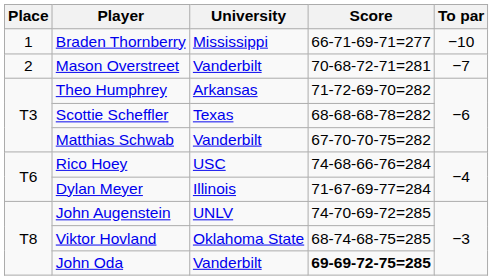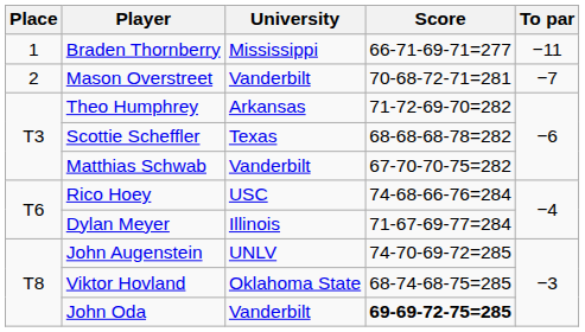 <table class="wikitable">
 <tr>
 <th>Place</th>
 <th>Player</th>
 <th>University</th>
 <th>Score</th>
 <th>To par</th>
 </tr>
 <tr>
 <td align=center>1</td>
 <td><a href='#'>Braden Thornberry</a></td>
 <td><a href='#'>Mississippi</a></td>
 <td>66-71-69-71=277</td>
-<td align=center>−10</td>
+<td align=center>−11</td>
 </tr>
 <tr>
 <td align=center>2</td>
 <td><a href='#'>Mason Overstreet</a></td>
 <td><a href='#'>Vanderbilt</a></td>
 <td>70-68-72-71=281</td>
 <td align=center>−7</td>
 </tr>
 <tr>
 <td align=center rowspan=3>T3</td>
 <td><a href='#'>Theo Humphrey</a></td>
 <td><a href='#'>Arkansas</a></td>
 <td>71-72-69-70=282</td>
 <td align=center rowspan=3>−6</td>
 </tr>
 <tr>
 <td><a href='#'>Scottie Scheffler</a></td>
 <td><a href='#'>Texas</a></td>
 <td>68-68-68-78=282</td>
 </tr>
 <tr>
 <td><a href='#'>Matthias Schwab</a></td>
 <td><a href='#'>Vanderbilt</a></td>
 <td>67-70-70-75=282</td>
 </tr>
 <tr>
 <td align=center rowspan=2>T6</td>
 <td><a href='#'>Rico Hoey</a></td>
 <td><a href='#'>USC</a></td>
 <td>74-68-66-76=284</td>
 <td align=center rowspan=2>−4</td>
 </tr>
 <tr>
 <td><a href='#'>Dylan Meyer</a></td>
 <td><a href='#'>Illinois</a></td>
 <td>71-67-69-77=284</td>
 </tr>
 <tr>
 <td align=center rowspan=3>T8</td>
 <td><a href='#'>John Augenstein</a></td>
 <td><a href='#'>UNLV</a></td>
 <td>74-70-69-72=285</td>
 <td align=center rowspan=3>−3</td>
 </tr>
 <tr>
 <td><a href='#'>Viktor Hovland</a></td>
 <td><a href='#'>Oklahoma State</a></td>
 <td>68-74-68-75=285</td>
 </tr>
 <tr>
 <td><a href='#'>John Oda</a></td>
 <td><a href='#'>Vanderbilt</a></td>
 <td><strong>69-69-72-75=285</strong></td>
 </tr>
 </table>
